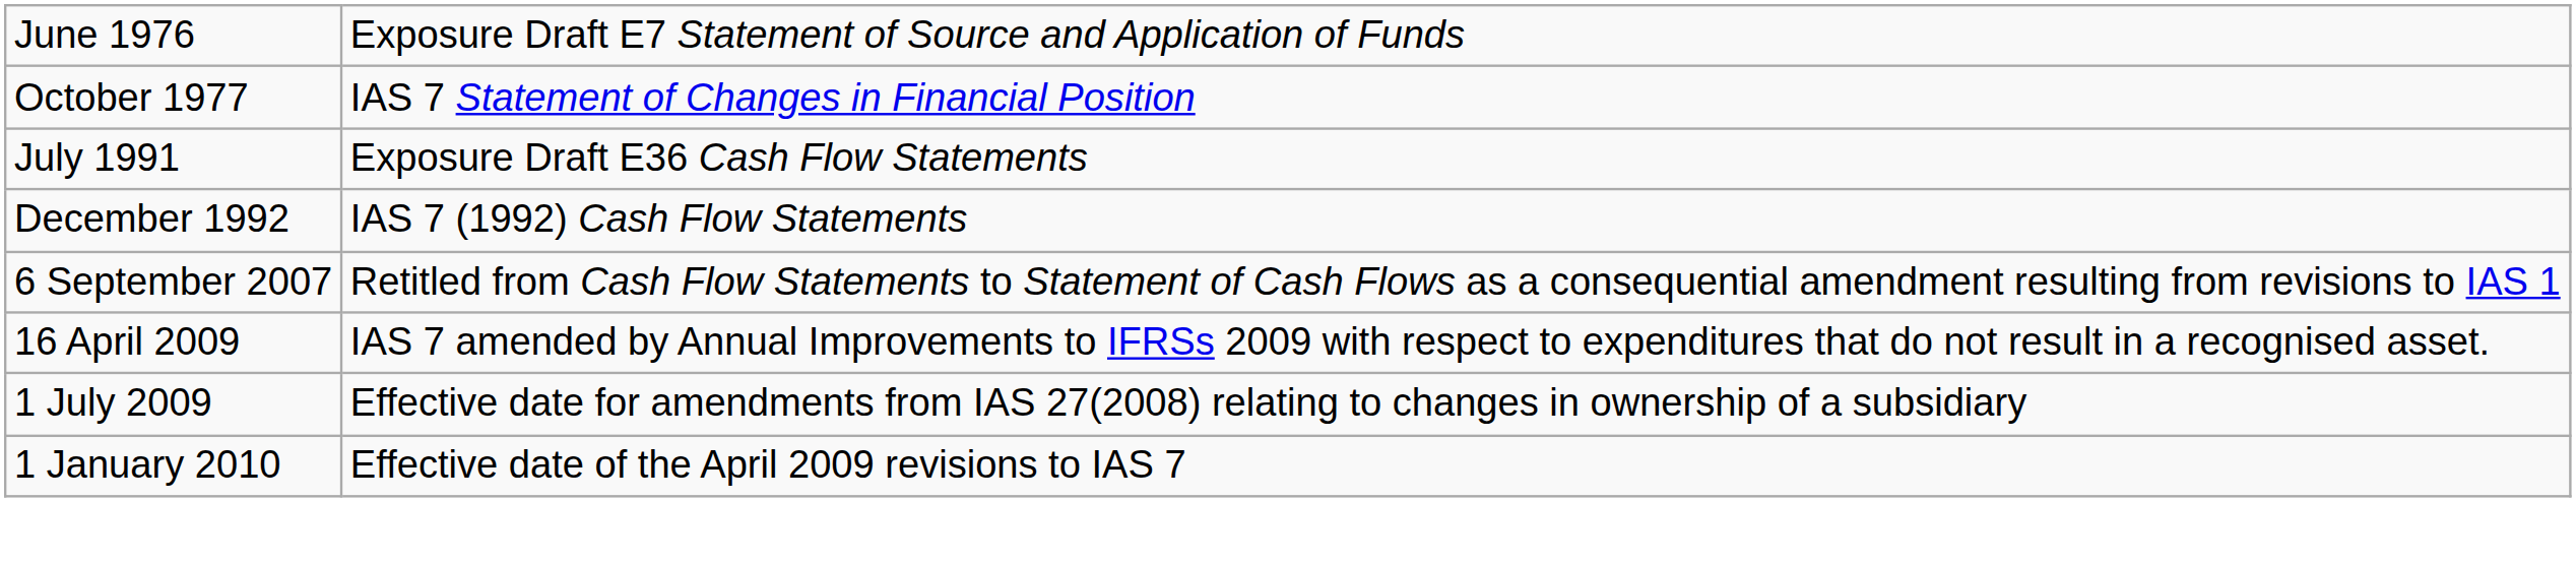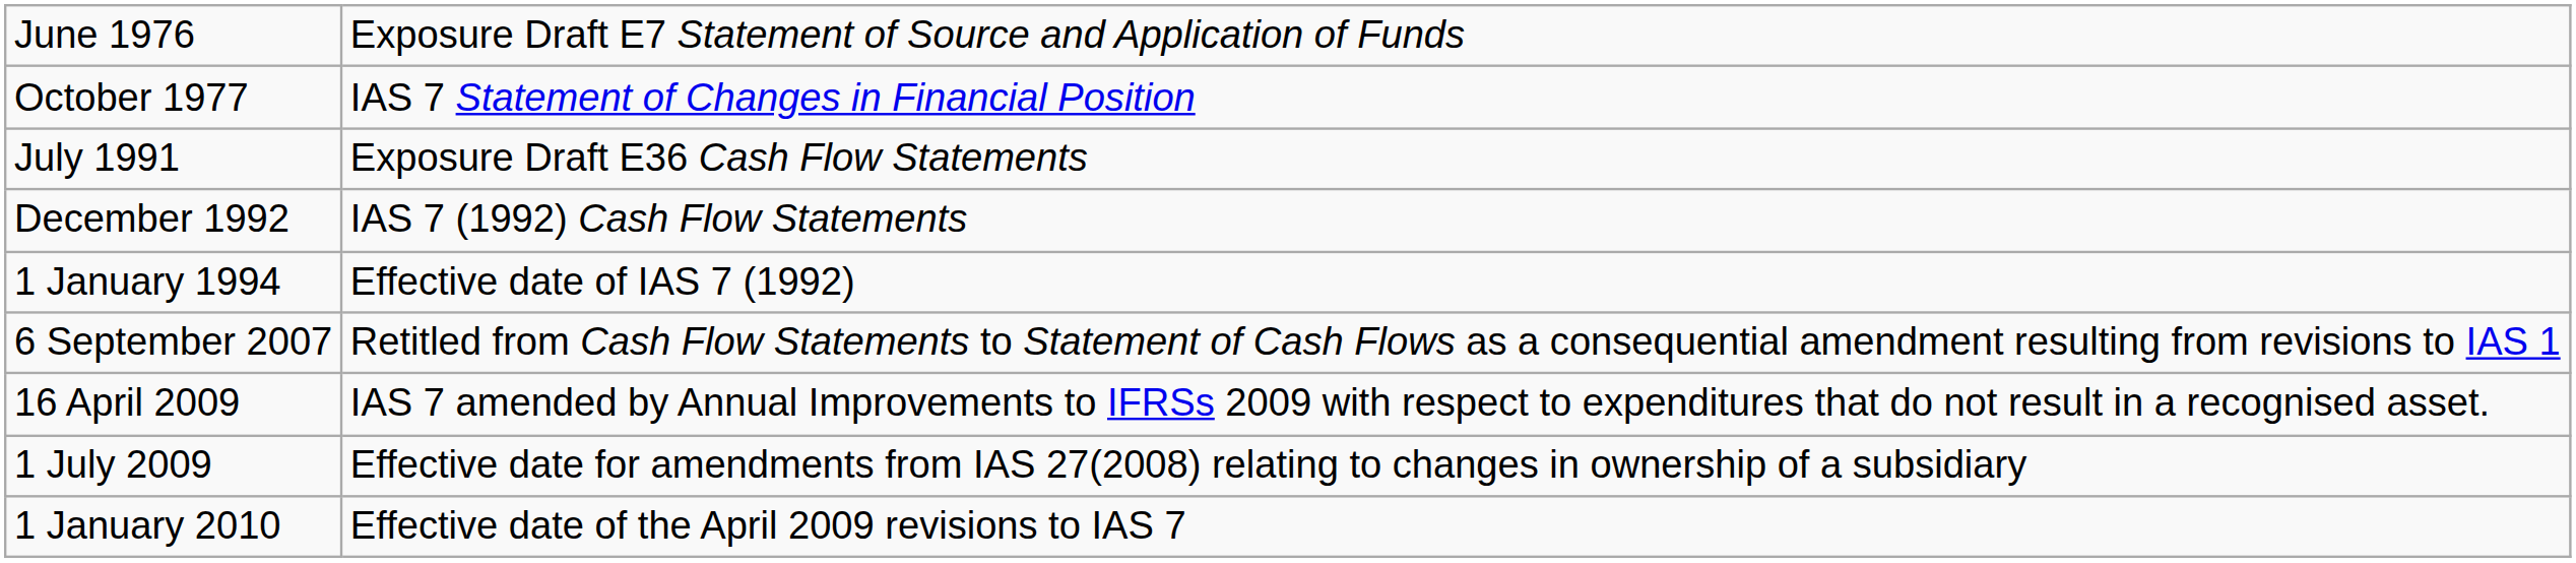 <table class="wikitable">
 <tr>
 <td>June 1976</td>
 <td>Exposure Draft E7 <em>Statement of Source and Application of Funds</em></td>
 </tr>
 <tr>
 <td>October 1977</td>
 <td>IAS 7 <em><a href='#'>Statement of Changes in Financial Position</a></em></td>
 </tr>
 <tr>
 <td>July 1991</td>
 <td>Exposure Draft E36 <em>Cash Flow Statements</em></td>
 </tr>
 <tr>
 <td>December 1992</td>
 <td>IAS 7 (1992) <em>Cash Flow Statements</em></td>
 </tr>
 <tr>
+<td>1 January 1994</td>
+<td>Effective date of IAS 7 (1992)</td>
+</tr>
+<tr>
 <td>6 September 2007</td>
 <td>Retitled from <em>Cash Flow Statements</em> to <em>Statement of Cash Flows</em> as a consequential amendment resulting from revisions to <a href='#'>IAS 1</a></td>
 </tr>
 <tr>
 <td>16 April 2009</td>
 <td>IAS 7 amended by Annual Improvements to <a href='#'>IFRSs</a> 2009 with respect to expenditures that do not result in a recognised asset.</td>
 </tr>
 <tr>
 <td>1 July 2009</td>
 <td>Effective date for amendments from IAS 27(2008) relating to changes in ownership of a subsidiary</td>
 </tr>
 <tr>
 <td>1 January 2010</td>
 <td>Effective date of the April 2009 revisions to IAS 7</td>
 </tr>
 </table>
